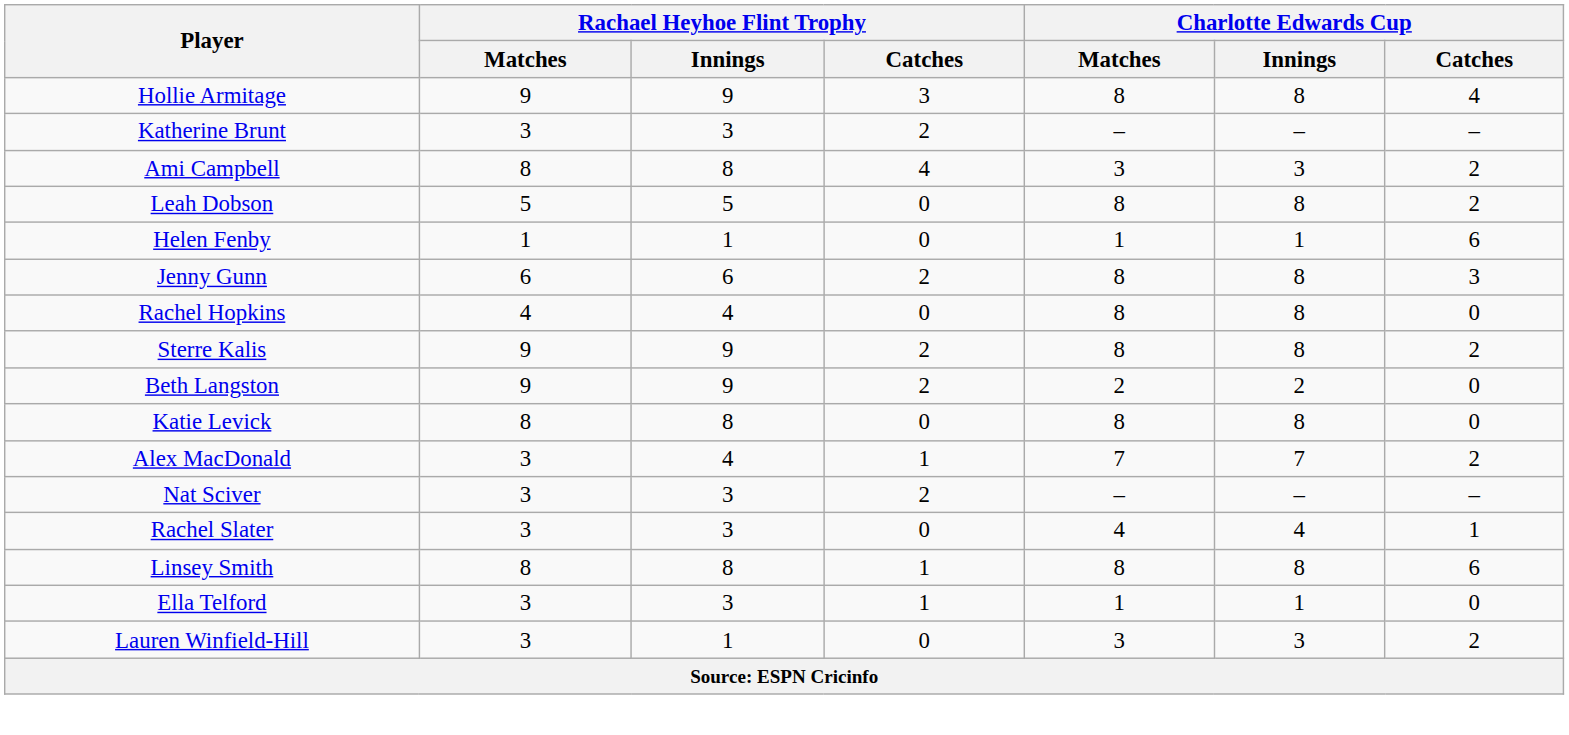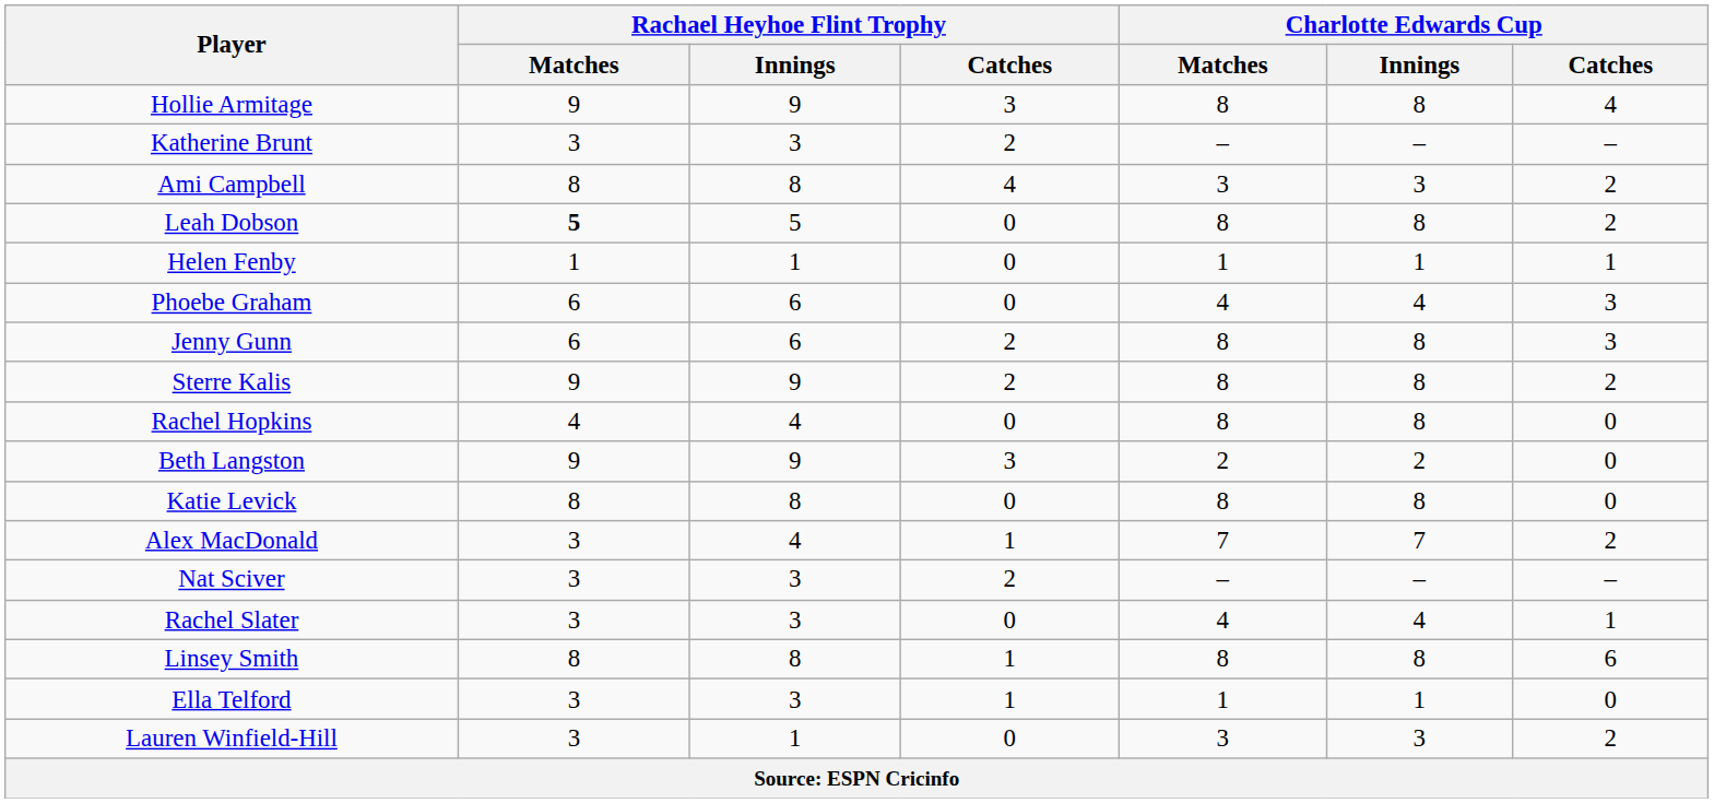 <table class="wikitable" style="text-align:center; width:55%;">
 <tr>
 <th rowspan=2>Player</th>
 <th colspan=3><a href='#'>Rachael Heyhoe Flint Trophy</a></th>
 <th colspan=3><a href='#'>Charlotte Edwards Cup</a></th>
 </tr>
 <tr>
 <th>Matches</th>
 <th>Innings</th>
 <th>Catches</th>
 <th>Matches</th>
 <th>Innings</th>
 <th>Catches</th>
 </tr>
 <tr>
 <td><a href='#'>Hollie Armitage</a></td>
 <td>9</td>
 <td>9</td>
 <td>3</td>
 <td>8</td>
 <td>8</td>
 <td>4</td>
 </tr>
 <tr>
 <td><a href='#'>Katherine Brunt</a></td>
 <td>3</td>
 <td>3</td>
 <td>2</td>
 <td>–</td>
 <td>–</td>
 <td>–</td>
 </tr>
 <tr>
 <td><a href='#'>Ami Campbell</a></td>
 <td>8</td>
 <td>8</td>
 <td>4</td>
 <td>3</td>
 <td>3</td>
 <td>2</td>
 </tr>
 <tr>
 <td><a href='#'>Leah Dobson</a></td>
-<td>5</td>
+<td><strong>5</strong></td>
 <td>5</td>
 <td>0</td>
 <td>8</td>
 <td>8</td>
 <td>2</td>
 </tr>
 <tr>
 <td><a href='#'>Helen Fenby</a></td>
 <td>1</td>
 <td>1</td>
 <td>0</td>
 <td>1</td>
 <td>1</td>
+<td>1</td>
+</tr>
+<tr>
+<td><a href='#'>Phoebe Graham</a></td>
 <td>6</td>
+<td>6</td>
+<td>0</td>
+<td>4</td>
+<td>4</td>
+<td>3</td>
 </tr>
 <tr>
 <td><a href='#'>Jenny Gunn</a></td>
 <td>6</td>
 <td>6</td>
 <td>2</td>
 <td>8</td>
 <td>8</td>
 <td>3</td>
 </tr>
 <tr>
+<td><a href='#'>Sterre Kalis</a></td>
+<td>9</td>
+<td>9</td>
+<td>2</td>
+<td>8</td>
+<td>8</td>
+<td>2</td>
+</tr>
+<tr>
 <td><a href='#'>Rachel Hopkins</a></td>
 <td>4</td>
 <td>4</td>
 <td>0</td>
 <td>8</td>
 <td>8</td>
 <td>0</td>
 </tr>
 <tr>
-<td><a href='#'>Sterre Kalis</a></td>
-<td>9</td>
-<td>9</td>
-<td>2</td>
-<td>8</td>
-<td>8</td>
-<td>2</td>
-</tr>
-<tr>
 <td><a href='#'>Beth Langston</a></td>
 <td>9</td>
 <td>9</td>
-<td>2</td>
+<td>3</td>
 <td>2</td>
 <td>2</td>
 <td>0</td>
 </tr>
 <tr>
 <td><a href='#'>Katie Levick</a></td>
 <td>8</td>
 <td>8</td>
 <td>0</td>
 <td>8</td>
 <td>8</td>
 <td>0</td>
 </tr>
 <tr>
 <td><a href='#'>Alex MacDonald</a></td>
 <td>3</td>
 <td>4</td>
 <td>1</td>
 <td>7</td>
 <td>7</td>
 <td>2</td>
 </tr>
 <tr>
 <td><a href='#'>Nat Sciver</a></td>
 <td>3</td>
 <td>3</td>
 <td>2</td>
 <td>–</td>
 <td>–</td>
 <td>–</td>
 </tr>
 <tr>
 <td><a href='#'>Rachel Slater</a></td>
 <td>3</td>
 <td>3</td>
 <td>0</td>
 <td>4</td>
 <td>4</td>
 <td>1</td>
 </tr>
 <tr>
 <td><a href='#'>Linsey Smith</a></td>
 <td>8</td>
 <td>8</td>
 <td>1</td>
 <td>8</td>
 <td>8</td>
 <td>6</td>
 </tr>
 <tr>
 <td><a href='#'>Ella Telford</a></td>
 <td>3</td>
 <td>3</td>
 <td>1</td>
 <td>1</td>
 <td>1</td>
 <td>0</td>
 </tr>
 <tr>
 <td><a href='#'>Lauren Winfield-Hill</a></td>
 <td>3</td>
 <td>1</td>
 <td>0</td>
 <td>3</td>
 <td>3</td>
 <td>2</td>
 </tr>
 <tr>
 <th colspan="7"><small>Source: ESPN Cricinfo</small></th>
 </tr>
 </table>
